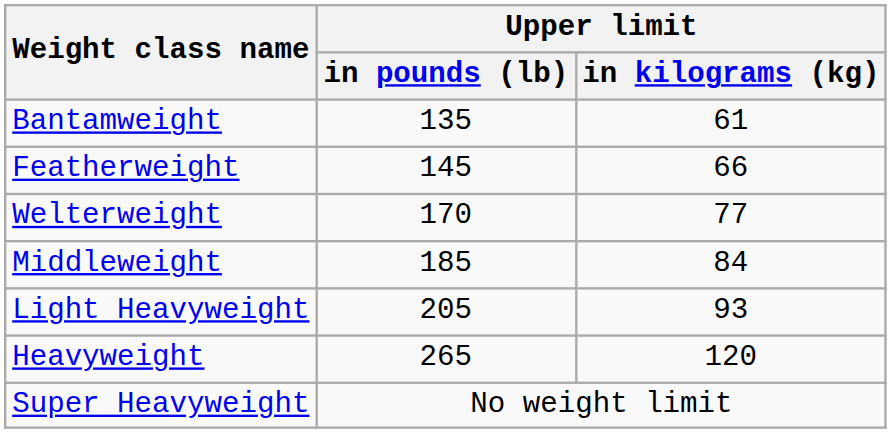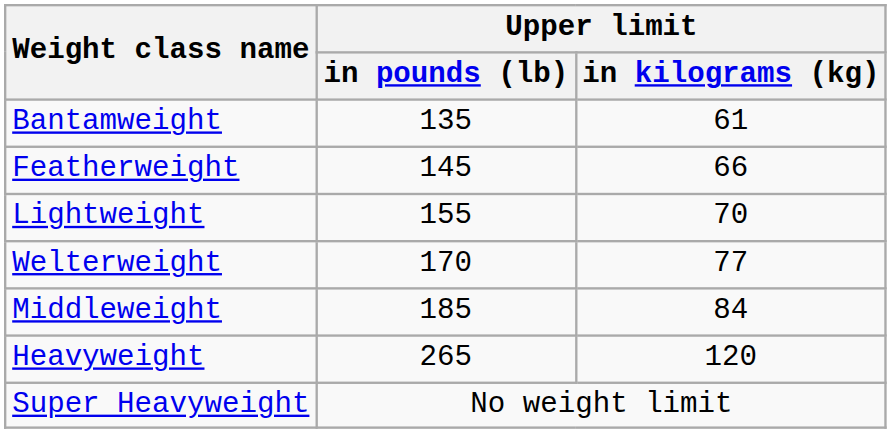 <table class="wikitable" style="font-size:95%; text-align:center;">
 <tr>
 <th rowspan="2">Weight class name</th>
 <th colspan="2">Upper limit</th>
 </tr>
 <tr>
 <th>in <a href='#'>pounds</a> (lb)</th>
 <th>in <a href='#'>kilograms</a> (kg)</th>
 </tr>
 <tr>
 <td align="left"><a href='#'>Bantamweight</a></td>
 <td>135</td>
 <td>61</td>
 </tr>
 <tr>
 <td align="left"><a href='#'>Featherweight</a></td>
 <td>145</td>
 <td>66</td>
 </tr>
 <tr>
+<td align="left"><a href='#'>Lightweight</a></td>
+<td>155</td>
+<td>70</td>
+</tr>
+<tr>
 <td align="left"><a href='#'>Welterweight</a></td>
 <td>170</td>
 <td>77</td>
 </tr>
 <tr>
 <td align="left"><a href='#'>Middleweight</a></td>
 <td>185</td>
 <td>84</td>
-</tr>
-<tr>
-<td align="left"><a href='#'>Light Heavyweight</a></td>
-<td>205</td>
-<td>93</td>
 </tr>
 <tr>
 <td align="left"><a href='#'>Heavyweight</a></td>
 <td>265</td>
 <td>120</td>
 </tr>
 <tr>
 <td><a href='#'>Super Heavyweight</a></td>
 <td colspan=2>No weight limit</td>
 </tr>
 </table>
